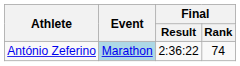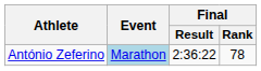 <table class="wikitable" style="font-size:90%">
 <tr>
 <th rowspan="2">Athlete</th>
 <th rowspan="2">Event</th>
 <th colspan="2">Final</th>
 </tr>
 <tr style="font-size:95%">
 <th>Result</th>
 <th>Rank</th>
 </tr>
 <tr align=center>
 <td align=left><a href='#'>António Zeferino</a></td>
 <td align=left style="background: lightblue;"><a href='#'>Marathon</a></td>
 <td>2:36:22</td>
-<td>74</td>
+<td>78</td>
 </tr>
 </table>
